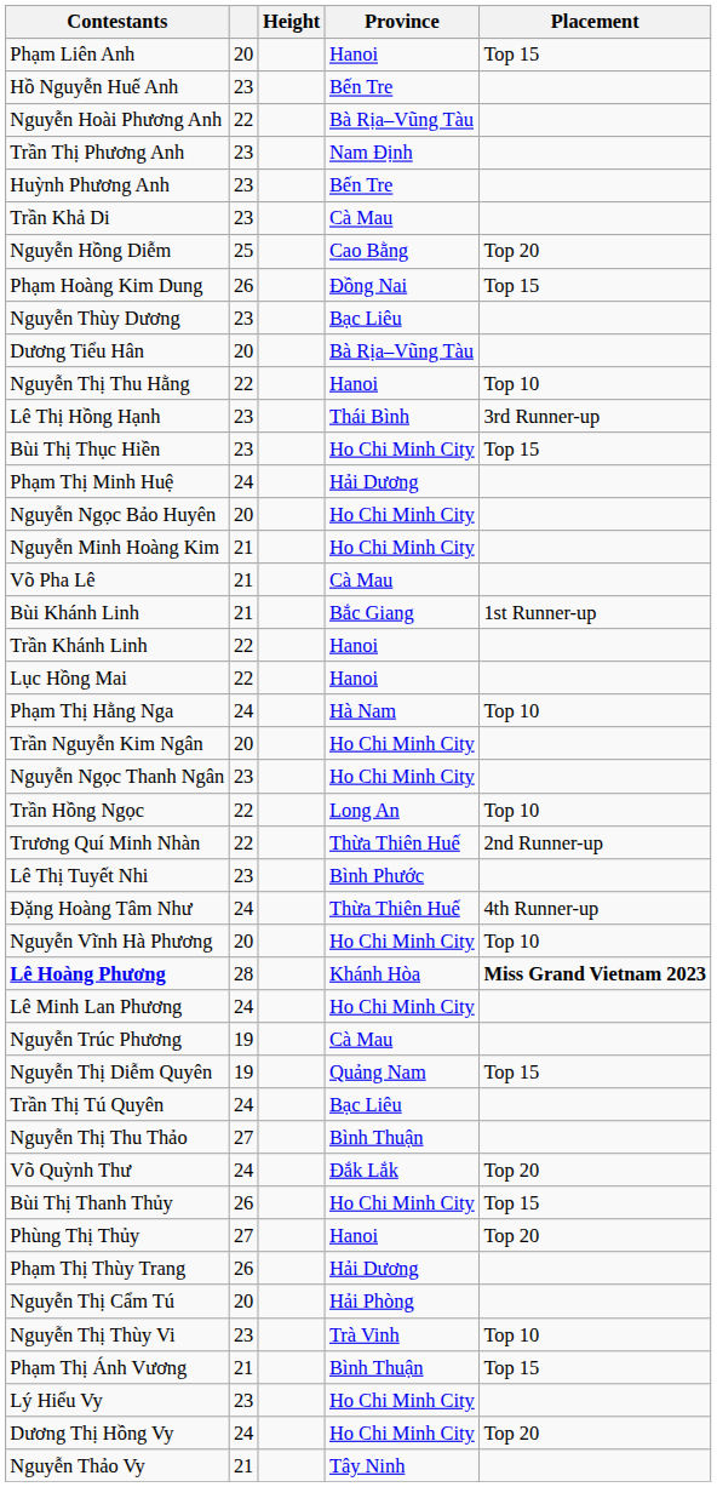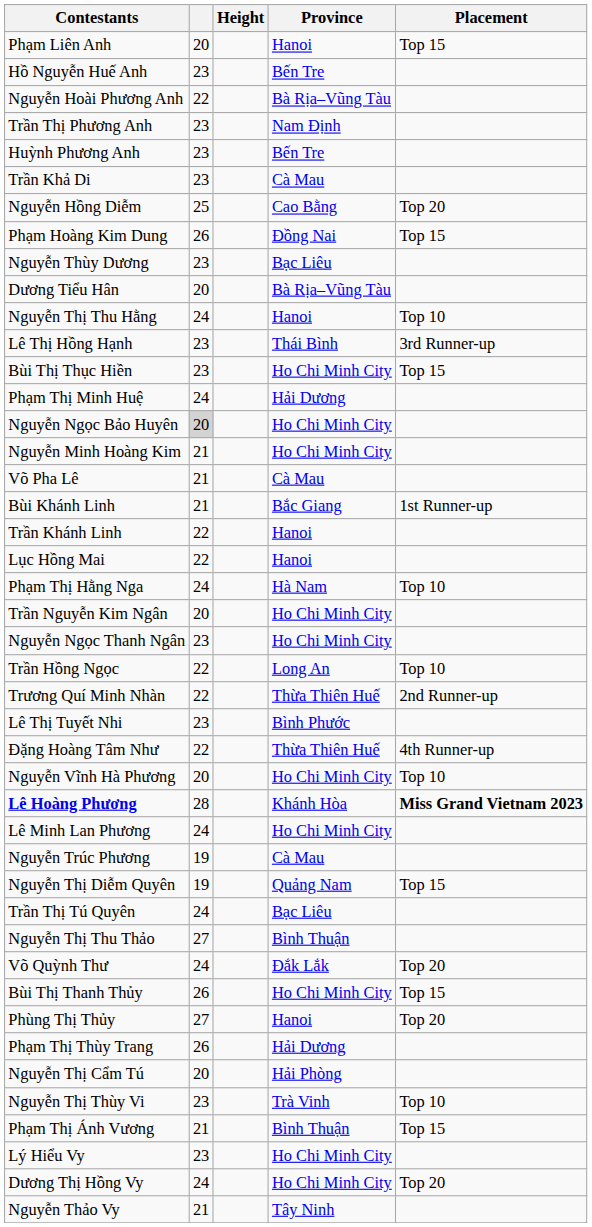 <table class="wikitable sortable static-row-numbers" style="font-size: 95%;">
 <tr>
 <th class=unsortable>Contestants</th>
 <th></th>
 <th>Height</th>
 <th>Province</th>
 <th>Placement</th>
 </tr>
 <tr>
 <td>Phạm Liên Anh</td>
 <td>20</td>
 <td></td>
 <td><a href='#'>Hanoi</a></td>
 <td>Top 15</td>
 </tr>
 <tr>
 <td>Hồ Nguyễn Huế Anh</td>
 <td>23</td>
 <td></td>
 <td><a href='#'>Bến Tre</a></td>
 <td></td>
 </tr>
 <tr>
 <td>Nguyễn Hoài Phương Anh</td>
 <td>22</td>
 <td></td>
 <td><a href='#'>Bà Rịa–Vũng Tàu</a></td>
 <td></td>
 </tr>
 <tr>
 <td>Trần Thị Phương Anh</td>
 <td>23</td>
 <td></td>
 <td><a href='#'>Nam Định</a></td>
 <td></td>
 </tr>
 <tr>
 <td>Huỳnh Phương Anh</td>
 <td>23</td>
 <td></td>
 <td><a href='#'>Bến Tre</a></td>
 <td></td>
 </tr>
 <tr>
 <td>Trần Khả Di</td>
 <td>23</td>
 <td></td>
 <td><a href='#'>Cà Mau</a></td>
 <td></td>
 </tr>
 <tr>
 <td>Nguyễn Hồng Diễm</td>
 <td>25</td>
 <td></td>
 <td><a href='#'>Cao Bằng</a></td>
 <td>Top 20</td>
 </tr>
 <tr>
 <td>Phạm Hoàng Kim Dung</td>
 <td>26</td>
 <td></td>
 <td><a href='#'>Đồng Nai</a></td>
 <td>Top 15</td>
 </tr>
 <tr>
 <td>Nguyễn Thùy Dương</td>
 <td>23</td>
 <td></td>
 <td><a href='#'>Bạc Liêu</a></td>
 <td></td>
 </tr>
 <tr>
 <td>Dương Tiểu Hân</td>
 <td>20</td>
 <td></td>
 <td><a href='#'>Bà Rịa–Vũng Tàu</a></td>
 <td></td>
 </tr>
 <tr>
 <td>Nguyễn Thị Thu Hằng</td>
-<td>22</td>
+<td>24</td>
 <td></td>
 <td><a href='#'>Hanoi</a></td>
 <td>Top 10</td>
 </tr>
 <tr>
 <td>Lê Thị Hồng Hạnh</td>
 <td>23</td>
 <td></td>
 <td><a href='#'>Thái Bình</a></td>
 <td>3rd Runner-up</td>
 </tr>
 <tr>
 <td>Bùi Thị Thục Hiền</td>
 <td>23</td>
 <td></td>
 <td><a href='#'>Ho Chi Minh City</a></td>
 <td>Top 15</td>
 </tr>
 <tr>
 <td>Phạm Thị Minh Huệ</td>
 <td>24</td>
 <td></td>
 <td><a href='#'>Hải Dương</a></td>
 <td></td>
 </tr>
 <tr>
 <td>Nguyễn Ngọc Bảo Huyên</td>
-<td>20</td>
+<td style="background: lightgrey;">20</td>
 <td></td>
 <td><a href='#'>Ho Chi Minh City</a></td>
 <td></td>
 </tr>
 <tr>
 <td>Nguyễn Minh Hoàng Kim</td>
 <td>21</td>
 <td></td>
 <td><a href='#'>Ho Chi Minh City</a></td>
 <td></td>
 </tr>
 <tr>
 <td>Võ Pha Lê</td>
 <td>21</td>
 <td></td>
 <td><a href='#'>Cà Mau</a></td>
 <td></td>
 </tr>
 <tr>
 <td>Bùi Khánh Linh</td>
 <td>21</td>
 <td></td>
 <td><a href='#'>Bắc Giang</a></td>
 <td>1st Runner-up</td>
 </tr>
 <tr>
 <td>Trần Khánh Linh</td>
 <td>22</td>
 <td></td>
 <td><a href='#'>Hanoi</a></td>
 <td></td>
 </tr>
 <tr>
 <td>Lục Hồng Mai</td>
 <td>22</td>
 <td></td>
 <td><a href='#'>Hanoi</a></td>
 <td></td>
 </tr>
 <tr>
 <td>Phạm Thị Hằng Nga</td>
 <td>24</td>
 <td></td>
 <td><a href='#'>Hà Nam</a></td>
 <td>Top 10</td>
 </tr>
 <tr>
 <td>Trần Nguyễn Kim Ngân</td>
 <td>20</td>
 <td></td>
 <td><a href='#'>Ho Chi Minh City</a></td>
 <td></td>
 </tr>
 <tr>
 <td>Nguyễn Ngọc Thanh Ngân</td>
 <td>23</td>
 <td></td>
 <td><a href='#'>Ho Chi Minh City</a></td>
 <td></td>
 </tr>
 <tr>
 <td>Trần Hồng Ngọc</td>
 <td>22</td>
 <td></td>
 <td><a href='#'>Long An</a></td>
 <td>Top 10</td>
 </tr>
 <tr>
 <td>Trương Quí Minh Nhàn</td>
 <td>22</td>
 <td></td>
 <td><a href='#'>Thừa Thiên Huế</a></td>
 <td>2nd Runner-up</td>
 </tr>
 <tr>
 <td>Lê Thị Tuyết Nhi</td>
 <td>23</td>
 <td></td>
 <td><a href='#'>Bình Phước</a></td>
 <td></td>
 </tr>
 <tr>
 <td>Đặng Hoàng Tâm Như</td>
-<td>24</td>
+<td>22</td>
 <td></td>
 <td><a href='#'>Thừa Thiên Huế</a></td>
 <td>4th Runner-up</td>
 </tr>
 <tr>
 <td>Nguyễn Vĩnh Hà Phương</td>
 <td>20</td>
 <td></td>
 <td><a href='#'>Ho Chi Minh City</a></td>
 <td>Top 10</td>
 </tr>
 <tr>
 <td><strong><a href='#'>Lê Hoàng Phương</a></strong></td>
 <td>28</td>
 <td></td>
 <td><a href='#'>Khánh Hòa</a></td>
 <td><strong>Miss Grand Vietnam 2023</strong></td>
 </tr>
 <tr>
 <td>Lê Minh Lan Phương</td>
 <td>24</td>
 <td></td>
 <td><a href='#'>Ho Chi Minh City</a></td>
 <td></td>
 </tr>
 <tr>
 <td>Nguyễn Trúc Phương</td>
 <td>19</td>
 <td></td>
 <td><a href='#'>Cà Mau</a></td>
 <td></td>
 </tr>
 <tr>
 <td>Nguyễn Thị Diễm Quyên</td>
 <td>19</td>
 <td></td>
 <td><a href='#'>Quảng Nam</a></td>
 <td>Top 15</td>
 </tr>
 <tr>
 <td>Trần Thị Tú Quyên</td>
 <td>24</td>
 <td></td>
 <td><a href='#'>Bạc Liêu</a></td>
 <td></td>
 </tr>
 <tr>
 <td>Nguyễn Thị Thu Thảo</td>
 <td>27</td>
 <td></td>
 <td><a href='#'>Bình Thuận</a></td>
 <td></td>
 </tr>
 <tr>
 <td>Võ Quỳnh Thư</td>
 <td>24</td>
 <td></td>
 <td><a href='#'>Đắk Lắk</a></td>
 <td>Top 20</td>
 </tr>
 <tr>
 <td>Bùi Thị Thanh Thủy</td>
 <td>26</td>
 <td></td>
 <td><a href='#'>Ho Chi Minh City</a></td>
 <td>Top 15</td>
 </tr>
 <tr>
 <td>Phùng Thị Thủy</td>
 <td>27</td>
 <td></td>
 <td><a href='#'>Hanoi</a></td>
 <td>Top 20</td>
 </tr>
 <tr>
 <td>Phạm Thị Thùy Trang</td>
 <td>26</td>
 <td></td>
 <td><a href='#'>Hải Dương</a></td>
 <td></td>
 </tr>
 <tr>
 <td>Nguyễn Thị Cẩm Tú</td>
 <td>20</td>
 <td></td>
 <td><a href='#'>Hải Phòng</a></td>
 <td></td>
 </tr>
 <tr>
 <td>Nguyễn Thị Thùy Vi</td>
 <td>23</td>
 <td></td>
 <td><a href='#'>Trà Vinh</a></td>
 <td>Top 10</td>
 </tr>
 <tr>
 <td>Phạm Thị Ánh Vương</td>
 <td>21</td>
 <td></td>
 <td><a href='#'>Bình Thuận</a></td>
 <td>Top 15</td>
 </tr>
 <tr>
 <td>Lý Hiểu Vy</td>
 <td>23</td>
 <td></td>
 <td><a href='#'>Ho Chi Minh City</a></td>
 <td></td>
 </tr>
 <tr>
 <td>Dương Thị Hồng Vy</td>
 <td>24</td>
 <td></td>
 <td><a href='#'>Ho Chi Minh City</a></td>
 <td>Top 20</td>
 </tr>
 <tr>
 <td>Nguyễn Thảo Vy</td>
 <td>21</td>
 <td></td>
 <td><a href='#'>Tây Ninh</a></td>
 <td></td>
 </tr>
 </table>
